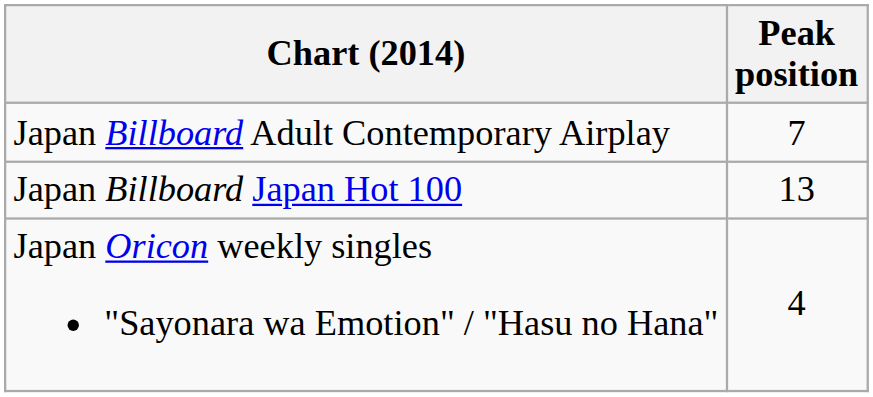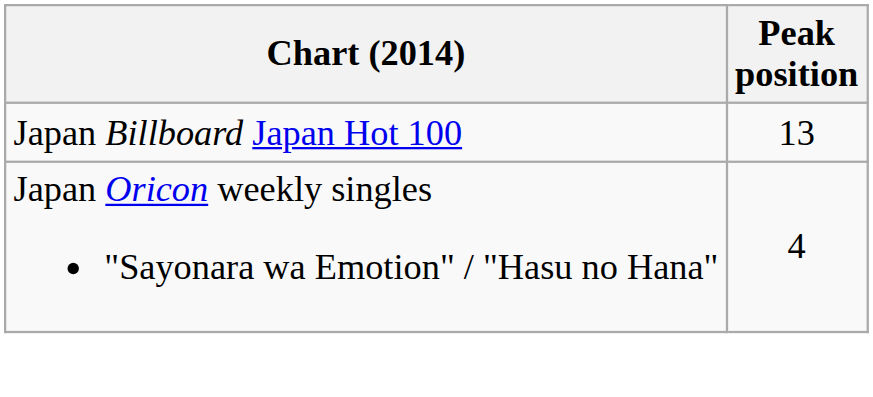 <table class="wikitable sortable">
 <tr>
 <th>Chart (2014)</th>
 <th>Peak<br>position</th>
-</tr>
-<tr>
-<td>Japan <em><a href='#'>Billboard</a></em> Adult Contemporary Airplay</td>
-<td style="text-align:center;">7</td>
 </tr>
 <tr>
 <td>Japan <em>Billboard</em> <a href='#'>Japan Hot 100</a></td>
 <td style="text-align:center;">13</td>
 </tr>
 <tr>
 <td>Japan <em><a href='#'>Oricon</a></em> weekly singles<br><ul><li>"Sayonara wa Emotion" / "Hasu no Hana"</li></ul></td>
 <td align="center">4</td>
 </tr>
 </table>
